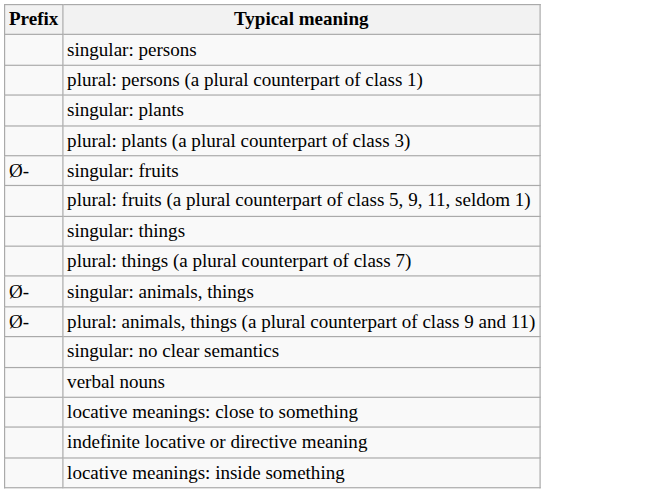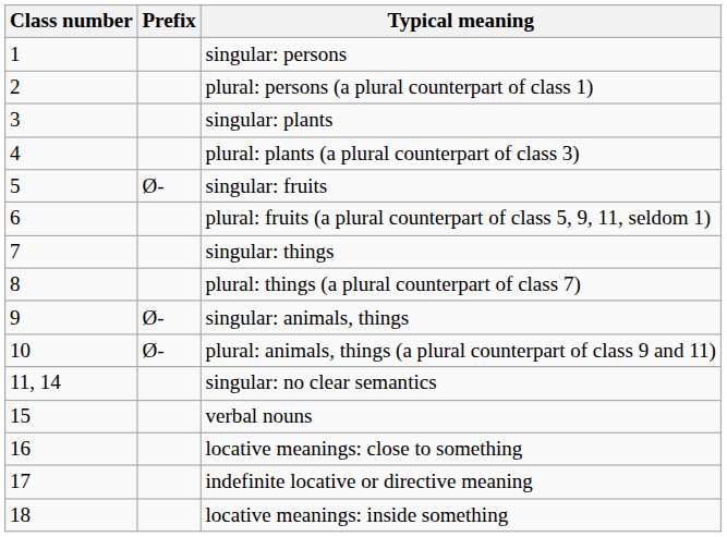 <table class="wikitable">
 <tr>
+<th>Class number</th>
 <th>Prefix</th>
 <th>Typical meaning</th>
 </tr>
 <tr>
+<td>1</td>
 <td></td>
 <td>singular: persons</td>
 </tr>
 <tr>
+<td>2</td>
 <td></td>
 <td>plural: persons (a plural counterpart of class 1)</td>
 </tr>
 <tr>
+<td>3</td>
 <td></td>
 <td>singular: plants</td>
 </tr>
 <tr>
+<td>4</td>
 <td></td>
 <td>plural: plants (a plural counterpart of class 3)</td>
 </tr>
 <tr>
+<td>5</td>
 <td> Ø-</td>
 <td>singular: fruits</td>
 </tr>
 <tr>
+<td>6</td>
 <td></td>
 <td>plural: fruits (a plural counterpart of class 5, 9, 11, seldom 1)</td>
 </tr>
 <tr>
+<td>7</td>
 <td></td>
 <td>singular: things</td>
 </tr>
 <tr>
+<td>8</td>
 <td></td>
 <td>plural: things (a plural counterpart of class 7)</td>
 </tr>
 <tr>
+<td>9</td>
 <td> Ø-</td>
 <td>singular: animals, things</td>
 </tr>
 <tr>
+<td>10</td>
 <td> Ø-</td>
 <td>plural: animals, things (a plural counterpart of class 9 and 11)</td>
 </tr>
 <tr>
+<td>11, 14</td>
 <td></td>
 <td>singular: no clear semantics</td>
 </tr>
 <tr>
+<td>15</td>
 <td></td>
 <td>verbal nouns</td>
 </tr>
 <tr>
+<td>16</td>
 <td></td>
 <td>locative meanings: close to something</td>
 </tr>
 <tr>
+<td>17</td>
 <td></td>
 <td>indefinite locative or directive meaning</td>
 </tr>
 <tr>
+<td>18</td>
 <td></td>
 <td>locative meanings: inside something</td>
 </tr>
 </table>
